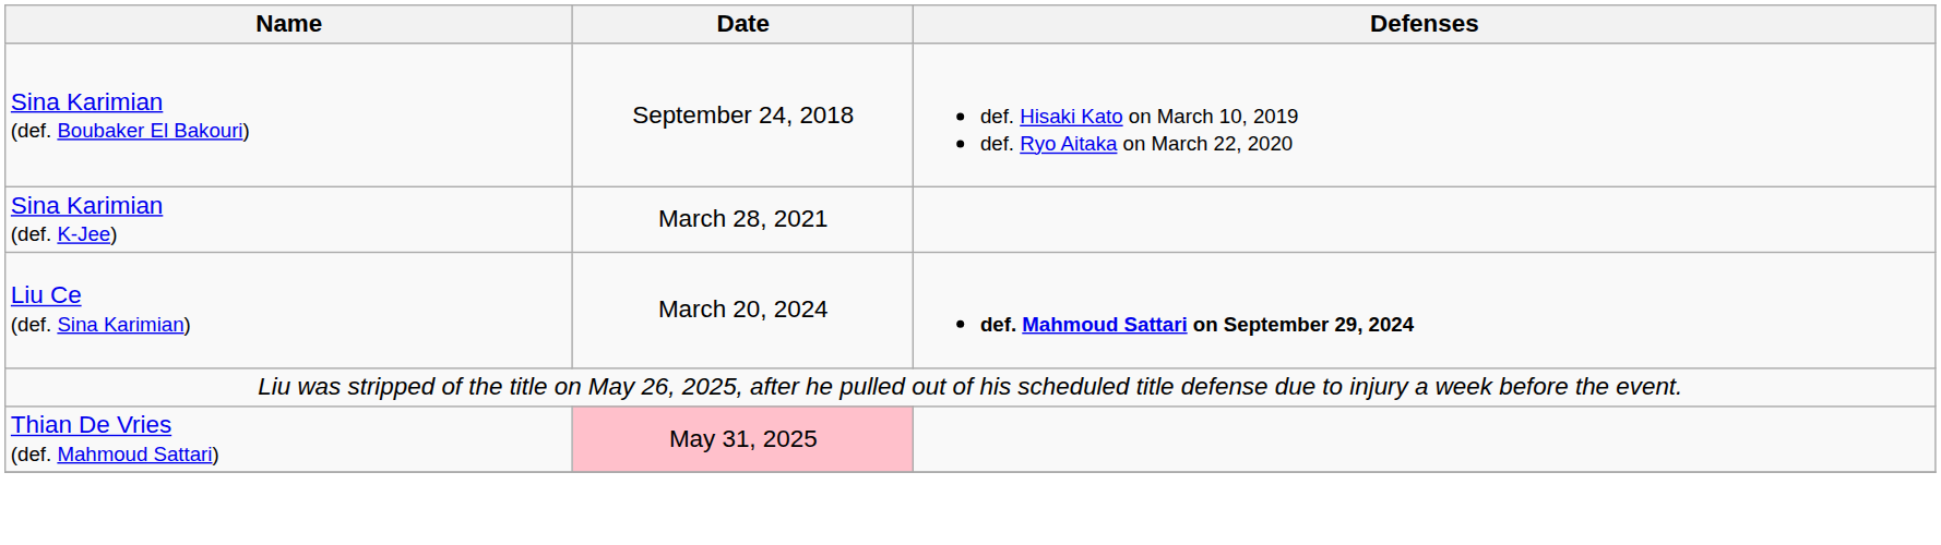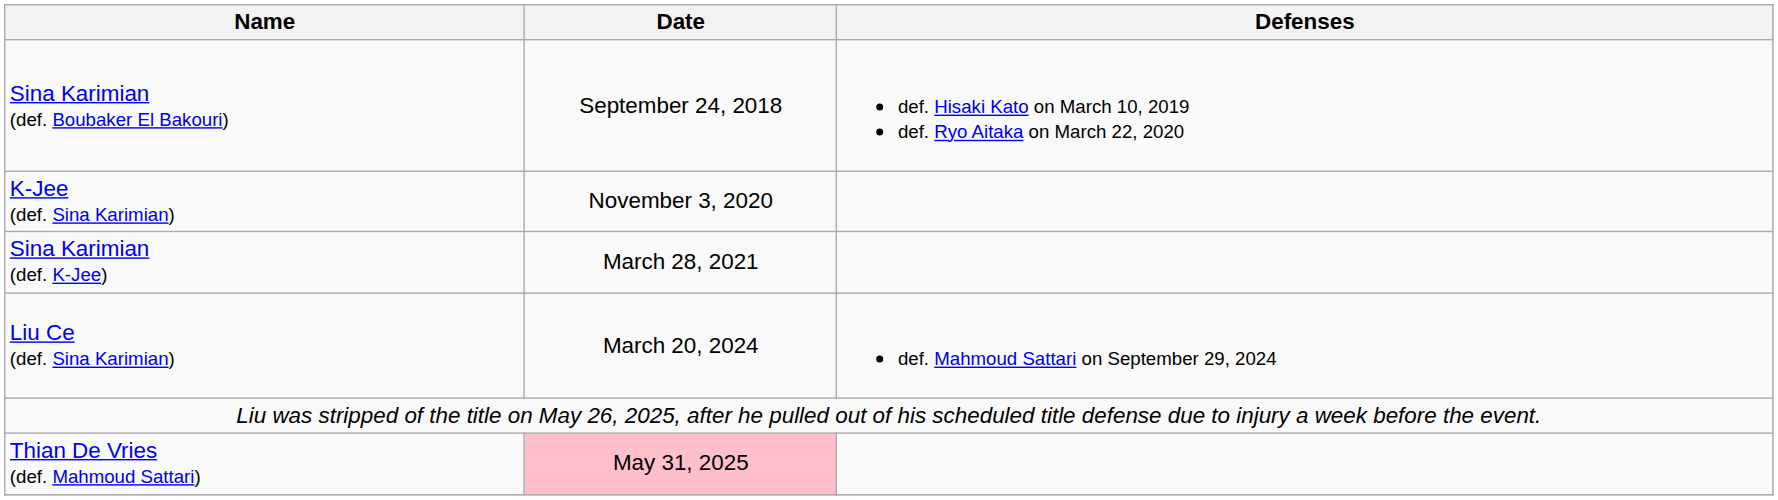 <table class="wikitable" width=100%>
 <tr>
 <th width=25%>Name</th>
 <th width=15%>Date</th>
 <th width=45%>Defenses</th>
 </tr>
 <tr>
 <td align=left> <a href='#'>Sina Karimian</a> <br><small>(def. <a href='#'>Boubaker El Bakouri</a>)</small></td>
 <td align=center>September 24, 2018</td>
 <td><br><ul><li><small>def. <a href='#'>Hisaki Kato</a> on March 10, 2019</small></li><li><small>def. <a href='#'>Ryo Aitaka</a> on March 22, 2020</small></li></ul></td>
 </tr>
 <tr>
+<td align=left> <a href='#'>K-Jee</a> <br><small>(def. <a href='#'>Sina Karimian</a>)</small></td>
+<td align=center>November 3, 2020</td>
+<td></td>
+</tr>
+<tr>
 <td align=left> <a href='#'>Sina Karimian</a> <br><small>(def. <a href='#'>K-Jee</a>)</small></td>
 <td align=center>March 28, 2021</td>
 <td></td>
 </tr>
 <tr>
 <td align=left> <a href='#'>Liu Ce</a> <br><small>(def. <a href='#'>Sina Karimian</a>)</small></td>
 <td align=center>March 20, 2024</td>
-<td><strong><br><ul><li><small>def. <a href='#'>Mahmoud Sattari</a> on September 29, 2024</small></li></ul></strong></td>
+<td><br><ul><li><small>def. <a href='#'>Mahmoud Sattari</a> on September 29, 2024</small></li></ul></td>
 </tr>
 <tr>
 <td colspan=3 align=center><em>Liu was stripped of the title on May 26, 2025, after he pulled out of his scheduled title defense due to injury a week before the event.</em></td>
 </tr>
 <tr>
 <td align=left> <a href='#'>Thian De Vries</a> <br><small>(def. <a href='#'>Mahmoud Sattari</a>)</small></td>
 <td align=center style="background: pink;">May 31, 2025</td>
 <td></td>
 </tr>
 <tr>
 </tr>
 </table>
